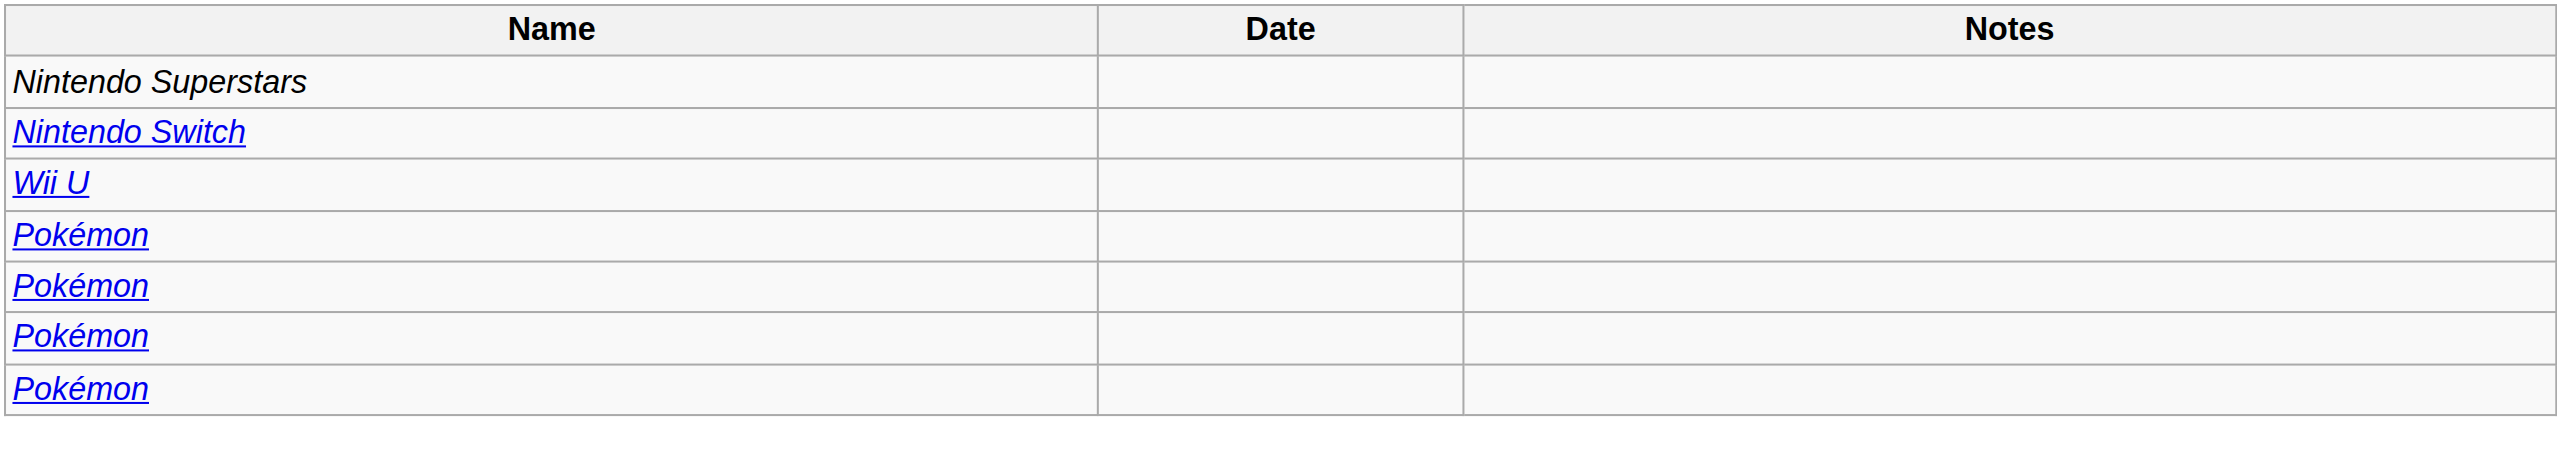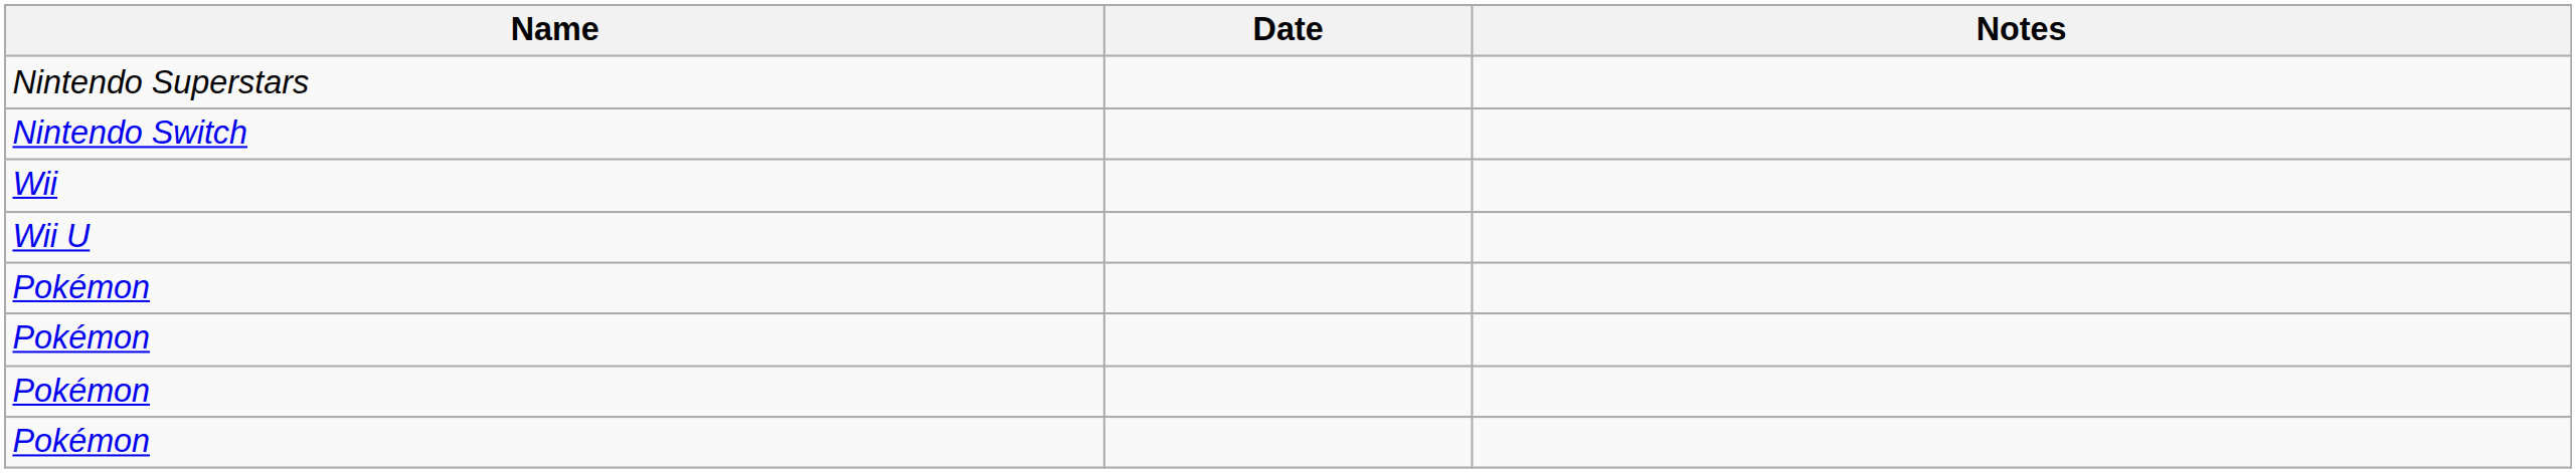 <table class="wikitable sortable" style="margin:left; text-align: left; width: 100%;">
 <tr>
 <th width=30%>Name</th>
 <th width=10%>Date</th>
 <th width=30% class="unsortable">Notes</th>
 </tr>
 <tr>
 <td style="font-style:italic;">Nintendo Superstars</td>
 <td style="text-align:center;"></td>
 <td></td>
 </tr>
 <tr>
 <td style="font-style:italic;"><a href='#'>Nintendo Switch</a></td>
+<td style="text-align:center;"></td>
+<td></td>
+</tr>
+<tr>
+<td style="font-style:italic;"><a href='#'>Wii</a></td>
 <td style="text-align:center;"></td>
 <td></td>
 </tr>
 <tr>
 <td style="font-style:italic;"><a href='#'>Wii U</a></td>
 <td style="text-align:center;"></td>
 <td></td>
 </tr>
 <tr>
 <td style="font-style:italic;"><a href='#'>Pokémon</a></td>
 <td style="text-align:center;"></td>
 <td></td>
 </tr>
 <tr>
 <td style="font-style:italic;"><a href='#'>Pokémon</a></td>
 <td style="text-align:center;"></td>
 <td></td>
 </tr>
 <tr>
 <td style="font-style:italic;"><a href='#'>Pokémon</a></td>
 <td style="text-align:center;"></td>
 <td></td>
 </tr>
 <tr>
 <td style="font-style:italic;"><a href='#'>Pokémon</a></td>
 <td style="text-align:center;"></td>
 <td></td>
 </tr>
 </table>
